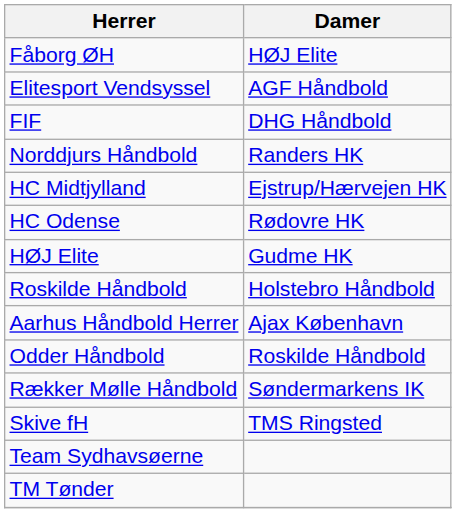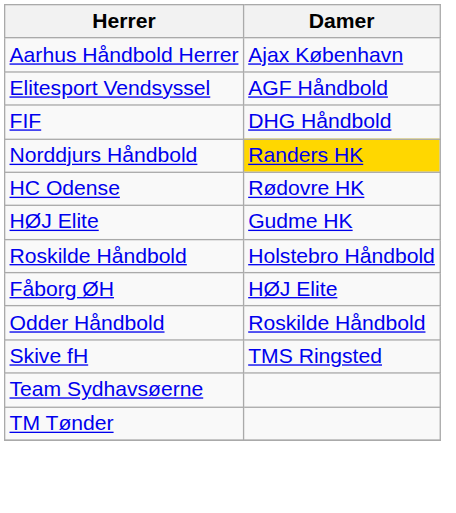 <table class="wikitable">
 <tr>
 <th>Herrer</th>
 <th>Damer</th>
 </tr>
 <tr>
-<td><a href='#'>Fåborg ØH</a></td>
-<td><a href='#'>HØJ Elite</a></td>
+<td><a href='#'>Aarhus Håndbold Herrer</a></td>
+<td><a href='#'>Ajax København</a></td>
 </tr>
 <tr>
 <td><a href='#'>Elitesport Vendsyssel</a></td>
 <td><a href='#'>AGF Håndbold</a></td>
 </tr>
 <tr>
 <td><a href='#'>FIF</a></td>
 <td><a href='#'>DHG Håndbold</a></td>
 </tr>
 <tr>
 <td><a href='#'>Norddjurs Håndbold</a></td>
-<td><a href='#'>Randers HK</a></td>
-</tr>
-<tr>
-<td><a href='#'>HC Midtjylland</a></td>
-<td><a href='#'>Ejstrup/Hærvejen HK</a></td>
+<td style="background: gold;"><a href='#'>Randers HK</a></td>
 </tr>
 <tr>
 <td><a href='#'>HC Odense</a></td>
 <td><a href='#'>Rødovre HK</a></td>
 </tr>
 <tr>
 <td><a href='#'>HØJ Elite</a></td>
 <td><a href='#'>Gudme HK</a></td>
 </tr>
 <tr>
 <td><a href='#'>Roskilde Håndbold</a></td>
 <td><a href='#'>Holstebro Håndbold</a></td>
 </tr>
 <tr>
-<td><a href='#'>Aarhus Håndbold Herrer</a></td>
-<td><a href='#'>Ajax København</a></td>
+<td><a href='#'>Fåborg ØH</a></td>
+<td><a href='#'>HØJ Elite</a></td>
 </tr>
 <tr>
 <td><a href='#'>Odder Håndbold</a></td>
 <td><a href='#'>Roskilde Håndbold</a></td>
-</tr>
-<tr>
-<td><a href='#'>Rækker Mølle Håndbold</a></td>
-<td><a href='#'>Søndermarkens IK</a></td>
 </tr>
 <tr>
 <td><a href='#'>Skive fH</a></td>
 <td><a href='#'>TMS Ringsted</a></td>
 </tr>
 <tr>
 <td><a href='#'>Team Sydhavsøerne</a></td>
 <td></td>
 </tr>
 <tr>
 <td><a href='#'>TM Tønder</a></td>
 <td></td>
 </tr>
 <tr>
 </tr>
 </table>
